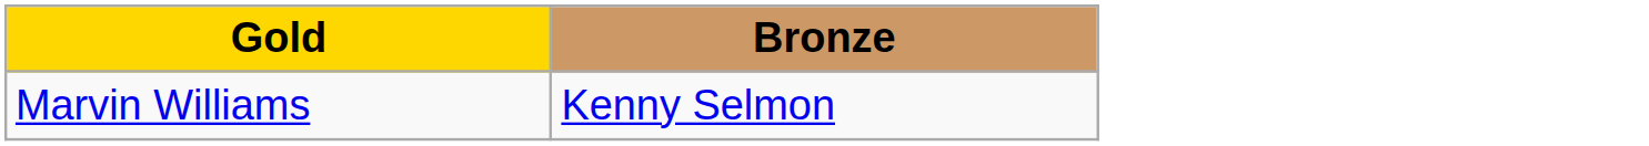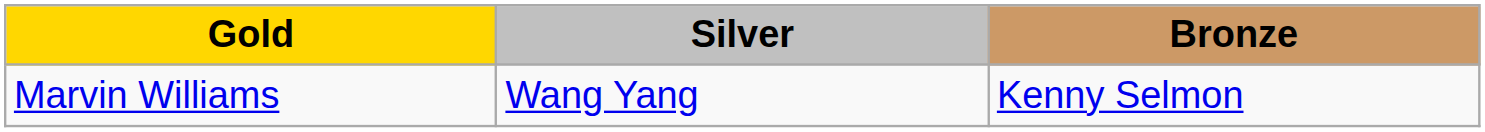 <table class="wikitable" style="text-align:left">
 <tr align="center">
 <td width=200 bgcolor=gold><strong>Gold</strong></td>
+<td width=200 bgcolor=silver><strong>Silver</strong></td>
 <td width=200 bgcolor=CC9966><strong>Bronze</strong></td>
 </tr>
 <tr>
 <td><a href='#'>Marvin Williams</a><br></td>
+<td><a href='#'>Wang Yang</a><br></td>
 <td><a href='#'>Kenny Selmon</a><br></td>
 </tr>
 </table>
